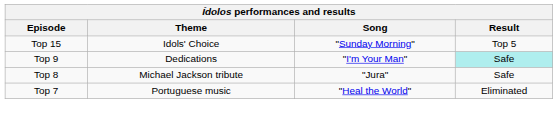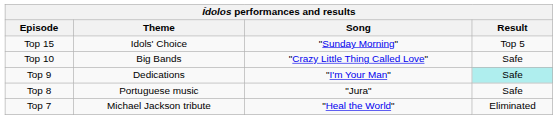 <table class="wikitable collapsible collapsed" style="width:70%; margin:1em auto 1em auto; text-align:center;">
 <tr>
 <th colspan="4"><em>Ídolos</em> performances and results</th>
 </tr>
 <tr>
 <th scope="col">Episode</th>
 <th scope="col">Theme</th>
 <th scope="col">Song</th>
 <th scope="col">Result</th>
 </tr>
 <tr>
 <td>Top 15</td>
 <td>Idols' Choice</td>
 <td>"<a href='#'>Sunday Morning</a>"</td>
 <td>Top 5</td>
 </tr>
 <tr>
+<td>Top 10</td>
+<td>Big Bands</td>
+<td>"<a href='#'>Crazy Little Thing Called Love</a>"</td>
+<td>Safe</td>
+</tr>
+<tr>
 <td>Top 9</td>
 <td>Dedications</td>
 <td>"<a href='#'>I'm Your Man</a>"</td>
 <td style="background: paleturquoise;">Safe</td>
 </tr>
 <tr>
 <td>Top 8</td>
-<td>Michael Jackson tribute</td>
+<td>Portuguese music</td>
 <td>"Jura"</td>
 <td>Safe</td>
 </tr>
 <tr>
 <td>Top 7</td>
-<td>Portuguese music</td>
+<td>Michael Jackson tribute</td>
 <td>"<a href='#'>Heal the World</a>"</td>
 <td>Eliminated</td>
 </tr>
 </table>
